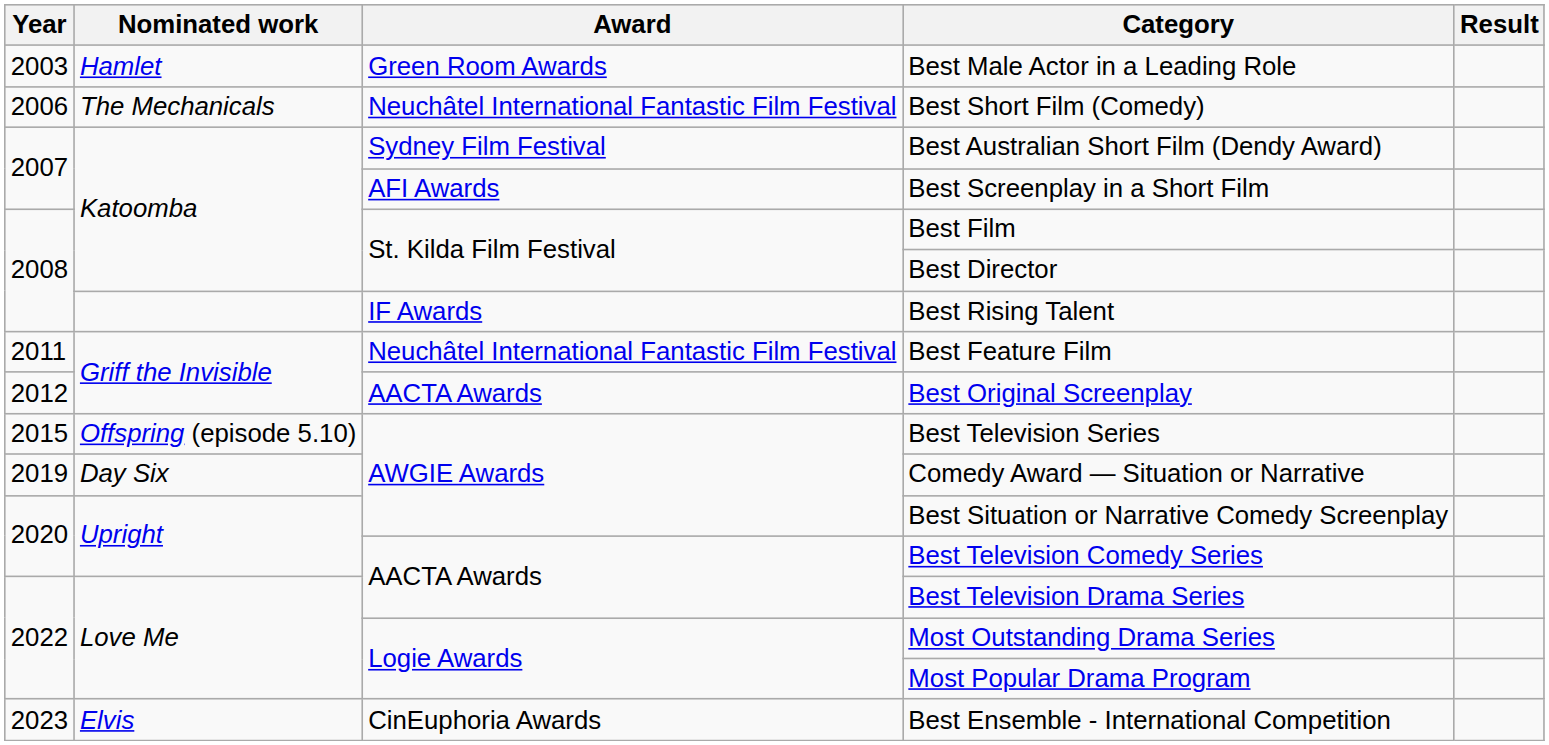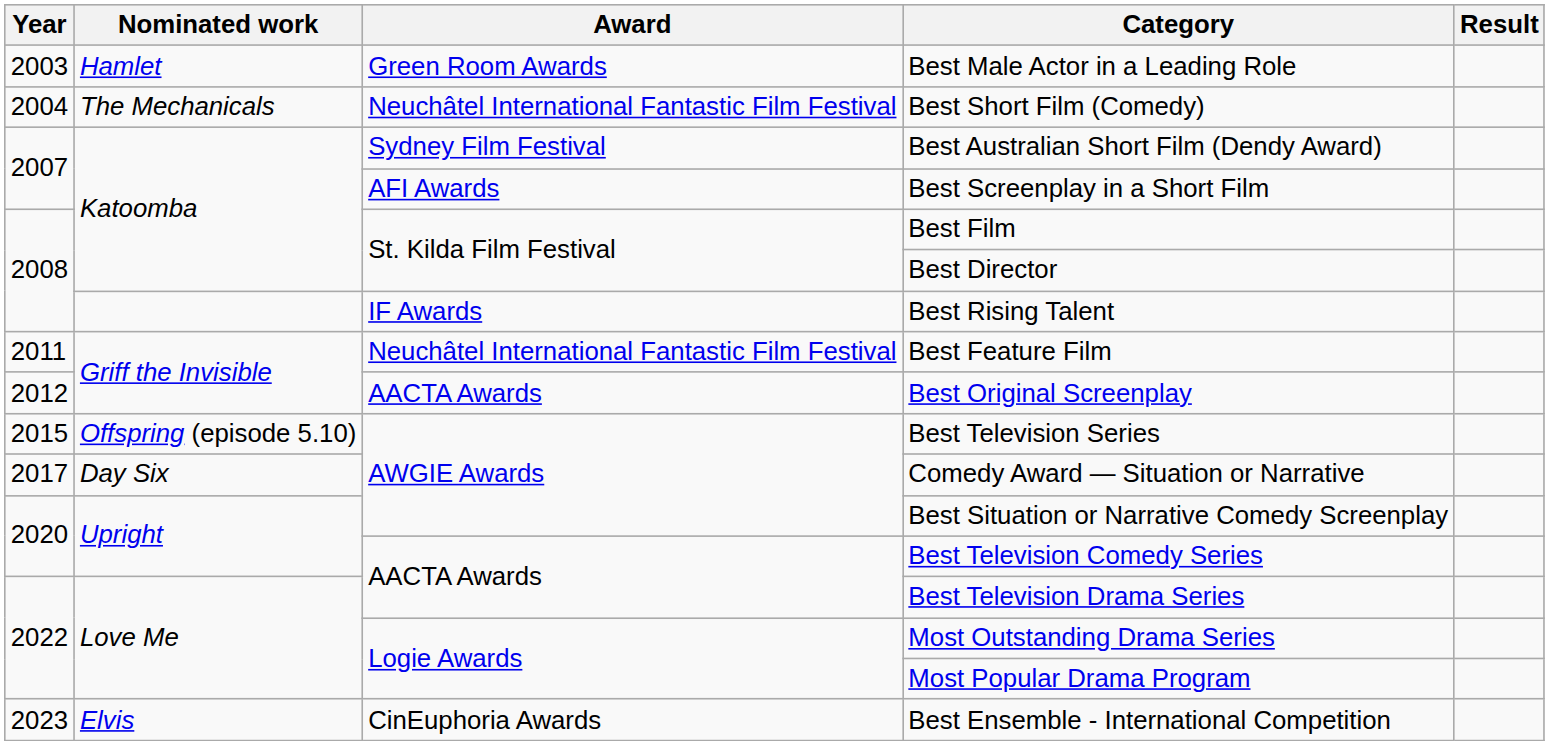 <table class="wikitable">
 <tr>
 <th>Year</th>
 <th>Nominated work</th>
 <th>Award</th>
 <th>Category</th>
 <th>Result</th>
 </tr>
 <tr>
 <td>2003</td>
 <td><em><a href='#'>Hamlet</a></em></td>
 <td><a href='#'>Green Room Awards</a></td>
 <td>Best Male Actor in a Leading Role</td>
 <td></td>
 </tr>
 <tr>
-<td>2006</td>
+<td>2004</td>
 <td><em>The Mechanicals</em></td>
 <td><a href='#'>Neuchâtel International Fantastic Film Festival</a></td>
 <td>Best Short Film (Comedy)</td>
 <td></td>
 </tr>
 <tr>
 <td rowspan=2>2007</td>
 <td rowspan=4><em>Katoomba</em></td>
 <td><a href='#'>Sydney Film Festival</a></td>
 <td>Best Australian Short Film (Dendy Award)</td>
 <td></td>
 </tr>
 <tr>
 <td><a href='#'>AFI Awards</a></td>
 <td>Best Screenplay in a Short Film</td>
 <td></td>
 </tr>
 <tr>
 <td rowspan=3>2008</td>
 <td rowspan=2>St. Kilda Film Festival</td>
 <td>Best Film</td>
 <td></td>
 </tr>
 <tr>
 <td>Best Director</td>
 <td></td>
 </tr>
 <tr>
 <td></td>
 <td><a href='#'>IF Awards</a></td>
 <td>Best Rising Talent</td>
 <td></td>
 </tr>
 <tr>
 <td>2011</td>
 <td rowspan=2><em><a href='#'>Griff the Invisible</a></em></td>
 <td><a href='#'>Neuchâtel International Fantastic Film Festival</a></td>
 <td>Best Feature Film</td>
 <td></td>
 </tr>
 <tr>
 <td>2012</td>
 <td><a href='#'>AACTA Awards</a></td>
 <td><a href='#'>Best Original Screenplay</a></td>
 <td></td>
 </tr>
 <tr>
 <td>2015</td>
 <td><em><a href='#'>Offspring</a></em> (episode 5.10)</td>
 <td rowspan=3><a href='#'>AWGIE Awards</a></td>
 <td>Best Television Series</td>
 <td></td>
 </tr>
 <tr>
-<td>2019</td>
+<td>2017</td>
 <td><em>Day Six</em></td>
 <td>Comedy Award — Situation or Narrative</td>
 <td></td>
 </tr>
 <tr>
 <td rowspan=2>2020</td>
 <td rowspan=2><em><a href='#'>Upright</a></em></td>
 <td>Best Situation or Narrative Comedy Screenplay</td>
 <td></td>
 </tr>
 <tr>
 <td rowspan=2>AACTA Awards</td>
 <td><a href='#'>Best Television Comedy Series</a></td>
 <td></td>
 </tr>
 <tr>
 <td rowspan=3>2022</td>
 <td rowspan=3><em>Love Me</em></td>
 <td><a href='#'>Best Television Drama Series</a></td>
 <td></td>
 </tr>
 <tr>
 <td rowspan=2><a href='#'>Logie Awards</a></td>
 <td><a href='#'>Most Outstanding Drama Series</a></td>
 <td></td>
 </tr>
 <tr>
 <td><a href='#'>Most Popular Drama Program</a></td>
 <td></td>
 </tr>
 <tr>
 <td>2023</td>
 <td><em><a href='#'>Elvis</a></em></td>
 <td>CinEuphoria Awards</td>
 <td>Best Ensemble - International Competition</td>
 <td></td>
 </tr>
 </table>
